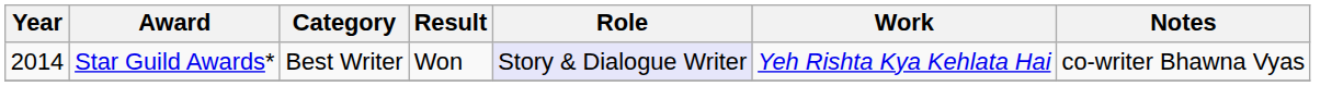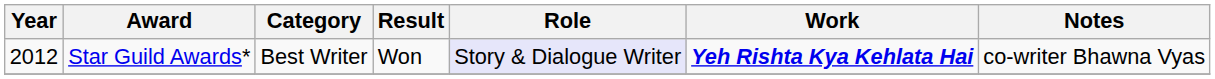 <table class="wikitable sortable">
 <tr>
 <th>Year</th>
 <th>Award</th>
 <th>Category</th>
 <th>Result</th>
 <th>Role</th>
 <th>Work</th>
 <th>Notes</th>
 </tr>
 <tr>
-<td>2014</td>
+<td>2012</td>
 <td><a href='#'>Star Guild Awards</a>*</td>
 <td>Best Writer</td>
 <td>Won</td>
 <td style="background: lavender;">Story & Dialogue Writer</td>
-<td><em><a href='#'>Yeh Rishta Kya Kehlata Hai</a></em></td>
+<td><strong><em><a href='#'>Yeh Rishta Kya Kehlata Hai</a></em></strong></td>
 <td>co-writer Bhawna Vyas</td>
 </tr>
 <tr>
 </tr>
 </table>
